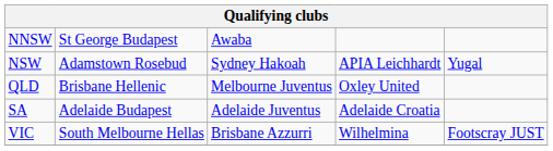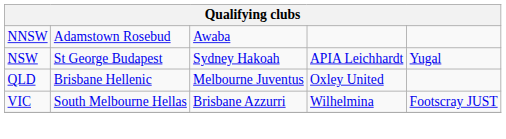 <table class="wikitable">
 <tr>
 <th colspan=5>Qualifying clubs</th>
 </tr>
 <tr>
 <td> <a href='#'>NNSW</a></td>
-<td><a href='#'>St George Budapest</a></td>
+<td><a href='#'>Adamstown Rosebud</a></td>
 <td><a href='#'>Awaba</a></td>
 <td></td>
 <td></td>
 </tr>
 <tr>
 <td> <a href='#'>NSW</a></td>
-<td><a href='#'>Adamstown Rosebud</a></td>
+<td><a href='#'>St George Budapest</a></td>
 <td><a href='#'>Sydney Hakoah</a></td>
 <td><a href='#'>APIA Leichhardt</a></td>
 <td><a href='#'>Yugal</a></td>
 </tr>
 <tr>
 <td> <a href='#'>QLD</a></td>
 <td><a href='#'>Brisbane Hellenic</a></td>
 <td><a href='#'>Melbourne Juventus</a></td>
 <td><a href='#'>Oxley United</a></td>
 <td></td>
 </tr>
 <tr>
-<td> <a href='#'>SA</a></td>
-<td><a href='#'>Adelaide Budapest</a></td>
-<td><a href='#'>Adelaide Juventus</a></td>
-<td><a href='#'>Adelaide Croatia</a></td>
-<td></td>
-</tr>
-<tr>
 <td> <a href='#'>VIC</a></td>
 <td><a href='#'>South Melbourne Hellas</a></td>
 <td><a href='#'>Brisbane Azzurri</a></td>
 <td><a href='#'>Wilhelmina</a></td>
 <td><a href='#'>Footscray JUST</a></td>
 </tr>
 <tr>
 </tr>
 </table>
